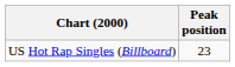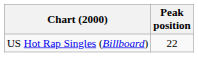 <table class="wikitable">
 <tr>
 <th>Chart (2000)</th>
 <th>Peak<br>position</th>
 </tr>
 <tr>
 <td>US <a href='#'>Hot Rap Singles</a> (<em><a href='#'>Billboard</a></em>)</td>
-<td align="center">23</td>
+<td align="center">22</td>
 </tr>
 </table>
